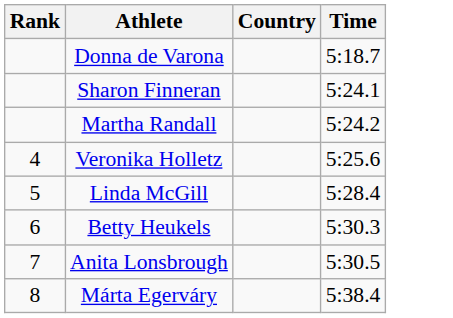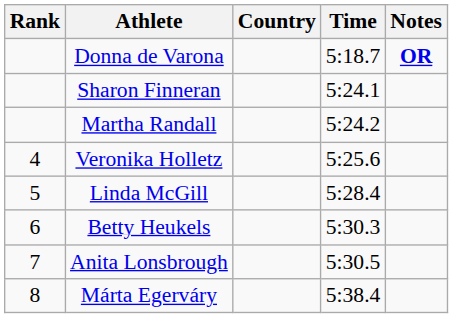 <table class="wikitable sortable" style="text-align:center">
 <tr>
 <th>Rank</th>
 <th>Athlete</th>
 <th>Country</th>
 <th>Time</th>
+<th>Notes</th>
 </tr>
 <tr>
 <td></td>
 <td><a href='#'>Donna de Varona</a></td>
 <td align=left></td>
 <td>5:18.7</td>
+<td><strong><a href='#'>OR</a></strong></td>
 </tr>
 <tr>
 <td></td>
 <td><a href='#'>Sharon Finneran</a></td>
 <td align=left></td>
 <td>5:24.1</td>
+<td><strong>  </strong></td>
 </tr>
 <tr>
 <td></td>
 <td><a href='#'>Martha Randall</a></td>
 <td align=left></td>
 <td>5:24.2</td>
+<td><strong> </strong></td>
 </tr>
 <tr>
 <td>4</td>
 <td><a href='#'>Veronika Holletz</a></td>
 <td align=left></td>
 <td>5:25.6</td>
+<td><strong> </strong></td>
 </tr>
 <tr>
 <td>5</td>
 <td><a href='#'>Linda McGill</a></td>
 <td align=left></td>
 <td>5:28.4</td>
+<td><strong> </strong></td>
 </tr>
 <tr>
 <td>6</td>
 <td><a href='#'>Betty Heukels</a></td>
 <td align=left></td>
 <td>5:30.3</td>
+<td><strong> </strong></td>
 </tr>
 <tr>
 <td>7</td>
 <td><a href='#'>Anita Lonsbrough</a></td>
 <td align=left></td>
 <td>5:30.5</td>
+<td><strong> </strong></td>
 </tr>
 <tr>
 <td>8</td>
 <td><a href='#'>Márta Egerváry</a></td>
 <td align=left></td>
 <td>5:38.4</td>
+<td><strong> </strong></td>
 </tr>
 </table>
